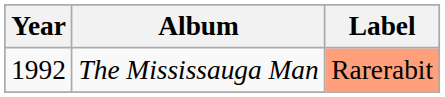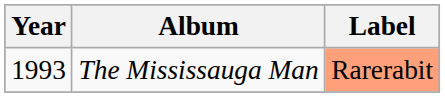 <table class="wikitable">
 <tr>
 <th>Year</th>
 <th>Album</th>
 <th>Label</th>
 </tr>
 <tr>
-<td>1992</td>
+<td>1993</td>
 <td><em>The Mississauga Man</em></td>
 <td style="background: lightsalmon;">Rarerabit</td>
 </tr>
 </table>
